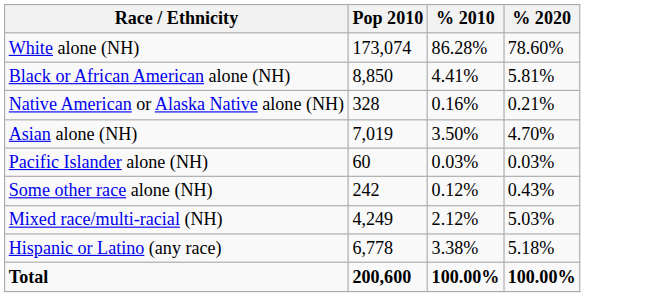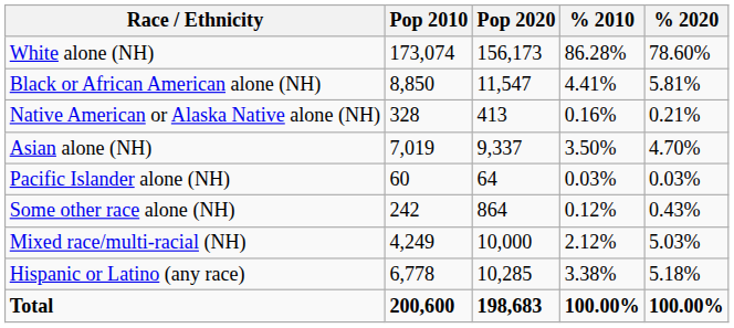 <table class="wikitable">
 <tr>
 <th>Race / Ethnicity</th>
 <th>Pop 2010</th>
+<th>Pop 2020</th>
 <th>% 2010</th>
 <th>% 2020</th>
 </tr>
 <tr>
 <td><a href='#'>White</a> alone (NH)</td>
 <td>173,074</td>
+<td>156,173</td>
 <td>86.28%</td>
 <td>78.60%</td>
 </tr>
 <tr>
 <td><a href='#'>Black or African American</a> alone (NH)</td>
 <td>8,850</td>
+<td>11,547</td>
 <td>4.41%</td>
 <td>5.81%</td>
 </tr>
 <tr>
 <td><a href='#'>Native American</a> or <a href='#'>Alaska Native</a> alone (NH)</td>
 <td>328</td>
+<td>413</td>
 <td>0.16%</td>
 <td>0.21%</td>
 </tr>
 <tr>
 <td><a href='#'>Asian</a> alone (NH)</td>
 <td>7,019</td>
+<td>9,337</td>
 <td>3.50%</td>
 <td>4.70%</td>
 </tr>
 <tr>
 <td><a href='#'>Pacific Islander</a> alone (NH)</td>
 <td>60</td>
+<td>64</td>
 <td>0.03%</td>
 <td>0.03%</td>
 </tr>
 <tr>
 <td><a href='#'>Some other race</a> alone (NH)</td>
 <td>242</td>
+<td>864</td>
 <td>0.12%</td>
 <td>0.43%</td>
 </tr>
 <tr>
 <td><a href='#'>Mixed race/multi-racial</a> (NH)</td>
 <td>4,249</td>
+<td>10,000</td>
 <td>2.12%</td>
 <td>5.03%</td>
 </tr>
 <tr>
 <td><a href='#'>Hispanic or Latino</a> (any race)</td>
 <td>6,778</td>
+<td>10,285</td>
 <td>3.38%</td>
 <td>5.18%</td>
 </tr>
 <tr>
 <td><strong>Total</strong></td>
 <td><strong>200,600</strong></td>
+<td><strong>198,683</strong></td>
 <td><strong>100.00%</strong></td>
 <td><strong>100.00%</strong></td>
 </tr>
 </table>
